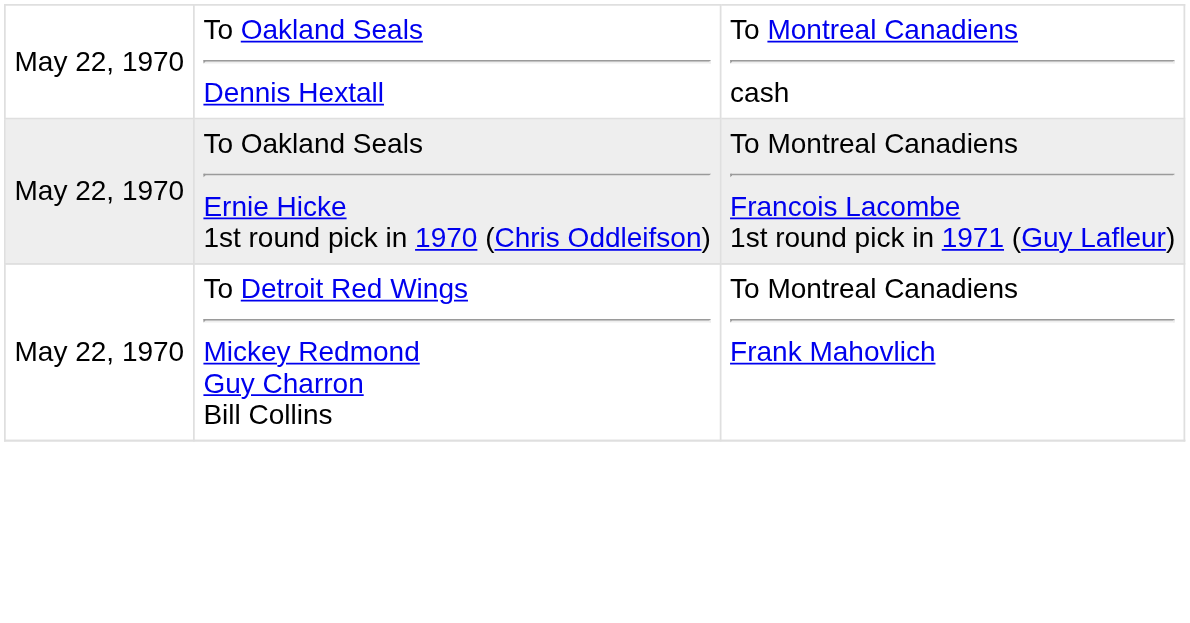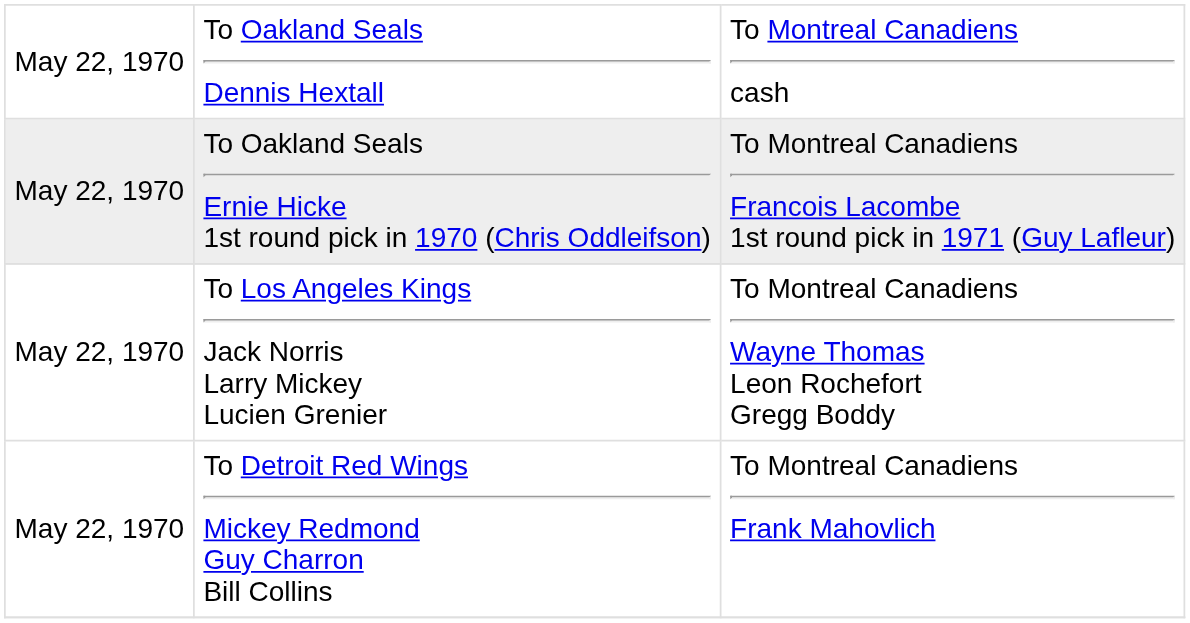 <table border=1 style="border-collapse:collapse" bordercolor="#DFDFDF"  cellpadding="5">
 <tr>
 <td>May 22, 1970</td>
 <td valign="top">To <a href='#'>Oakland Seals</a> <hr><a href='#'>Dennis Hextall</a></td>
 <td valign="top">To <a href='#'>Montreal Canadiens</a> <hr>cash</td>
 </tr>
 <tr bgcolor="#eeeeee">
 <td>May 22, 1970</td>
 <td valign="top">To Oakland Seals <hr><a href='#'>Ernie Hicke</a><br>1st round pick in <a href='#'>1970</a> (<a href='#'>Chris Oddleifson</a>)</td>
 <td valign="top">To Montreal Canadiens <hr><a href='#'>Francois Lacombe</a><br>1st round pick in <a href='#'>1971</a> (<a href='#'>Guy Lafleur</a>)</td>
 </tr>
 <tr>
 <td>May 22, 1970</td>
+<td valign="top">To <a href='#'>Los Angeles Kings</a> <hr>Jack Norris<br>Larry Mickey<br>Lucien Grenier</td>
+<td valign="top">To Montreal Canadiens <hr><a href='#'>Wayne Thomas</a><br>Leon Rochefort<br>Gregg Boddy</td>
+</tr>
+<tr>
+<td>May 22, 1970</td>
 <td valign="top">To <a href='#'>Detroit Red Wings</a> <hr><a href='#'>Mickey Redmond</a><br><a href='#'>Guy Charron</a><br>Bill Collins</td>
 <td valign="top">To Montreal Canadiens <hr><a href='#'>Frank Mahovlich</a></td>
 </tr>
 <tr>
 </tr>
 </table>
